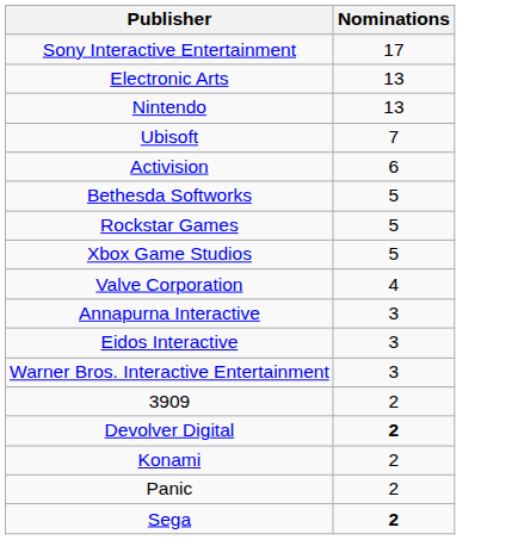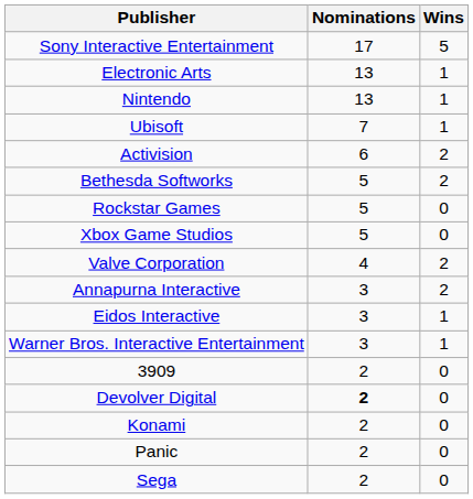 <table class="wikitable sortable plainrowheaders" style="text-align:center">
 <tr>
 <th scope="col">Publisher</th>
 <th scope="col">Nominations</th>
+<th scope="col">Wins</th>
 </tr>
 <tr>
 <td><a href='#'>Sony Interactive Entertainment</a></td>
 <td>17</td>
+<td>5</td>
 </tr>
 <tr>
 <td><a href='#'>Electronic Arts</a></td>
 <td>13</td>
+<td>1</td>
 </tr>
 <tr>
 <td><a href='#'>Nintendo</a></td>
 <td>13</td>
+<td>1</td>
 </tr>
 <tr>
 <td><a href='#'>Ubisoft</a></td>
 <td>7</td>
+<td>1</td>
 </tr>
 <tr>
 <td><a href='#'>Activision</a></td>
 <td>6</td>
+<td>2</td>
 </tr>
 <tr>
 <td><a href='#'>Bethesda Softworks</a></td>
 <td>5</td>
+<td>2</td>
 </tr>
 <tr>
 <td><a href='#'>Rockstar Games</a></td>
 <td>5</td>
+<td>0</td>
 </tr>
 <tr>
 <td><a href='#'>Xbox Game Studios</a></td>
 <td>5</td>
+<td>0</td>
 </tr>
 <tr>
 <td><a href='#'>Valve Corporation</a></td>
 <td>4</td>
+<td>2</td>
 </tr>
 <tr>
 <td><a href='#'>Annapurna Interactive</a></td>
 <td>3</td>
+<td>2</td>
 </tr>
 <tr>
 <td><a href='#'>Eidos Interactive</a></td>
 <td>3</td>
+<td>1</td>
 </tr>
 <tr>
 <td><a href='#'>Warner Bros. Interactive Entertainment</a></td>
 <td>3</td>
+<td>1</td>
 </tr>
 <tr>
 <td>3909</td>
 <td>2</td>
+<td>0</td>
 </tr>
 <tr>
 <td><a href='#'>Devolver Digital</a></td>
 <td><strong>2</strong></td>
+<td>0</td>
 </tr>
 <tr>
 <td><a href='#'>Konami</a></td>
 <td>2</td>
+<td>0</td>
 </tr>
 <tr>
 <td>Panic</td>
 <td>2</td>
+<td>0</td>
 </tr>
 <tr>
 <td><a href='#'>Sega</a></td>
-<td><strong>2</strong></td>
+<td>2</td>
+<td>0</td>
 </tr>
 </table>
